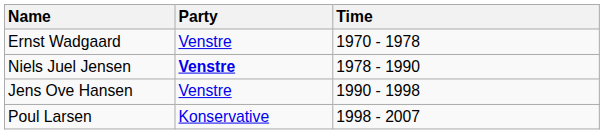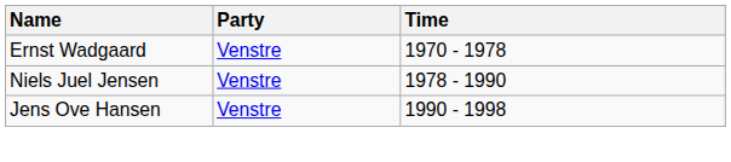 <table class="wikitable">
 <tr>
 <th style="text-align:left; width:11em;">Name</th>
 <th style="text-align:left; width:10em;">Party</th>
 <th style="text-align:left; width:18em;">Time</th>
 </tr>
 <tr>
 <td>Ernst Wadgaard</td>
 <td style="text-align:left"><a href='#'>Venstre</a></td>
 <td>1970 - 1978</td>
 </tr>
 <tr>
 <td>Niels Juel Jensen</td>
-<td style="text-align:left"><strong><a href='#'>Venstre</a></strong></td>
+<td style="text-align:left"><a href='#'>Venstre</a></td>
 <td>1978 - 1990</td>
 </tr>
 <tr>
 <td>Jens Ove Hansen</td>
 <td style="text-align:left"><a href='#'>Venstre</a></td>
 <td>1990 - 1998</td>
 </tr>
-<tr>
-<td>Poul Larsen</td>
-<td style="text-align:left"><a href='#'>Konservative</a></td>
-<td>1998 - 2007</td>
-</tr>
 </table>
